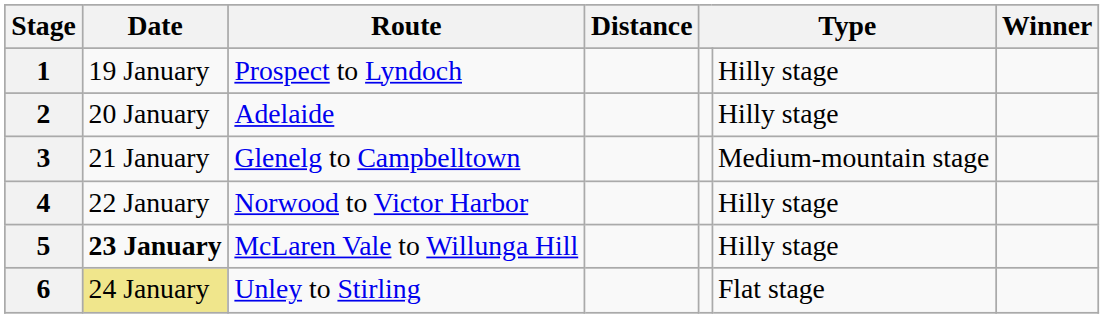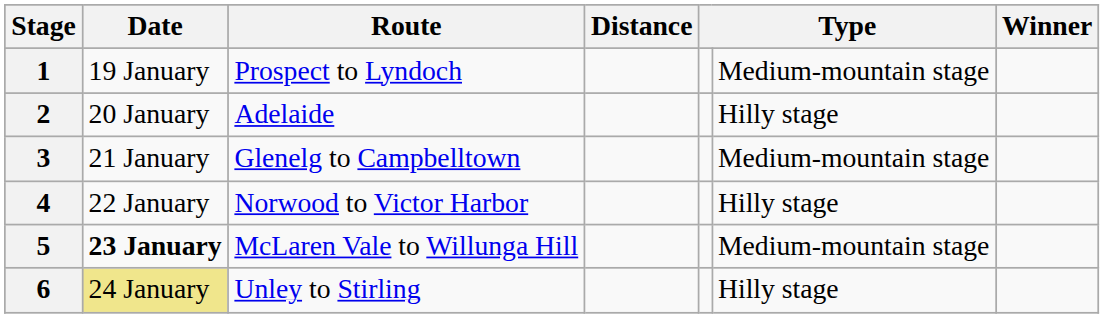 <table class="wikitable">
 <tr>
 <th scope="col">Stage</th>
 <th scope="col">Date</th>
 <th scope="col">Route</th>
 <th scope="col">Distance</th>
 <th colspan="2" scope="col">Type</th>
 <th scope="col">Winner</th>
 </tr>
 <tr>
 <th scope="row">1</th>
 <td>19 January</td>
 <td><a href='#'>Prospect</a> to <a href='#'>Lyndoch</a></td>
 <td style="text-align:center;"></td>
 <td></td>
-<td>Hilly stage</td>
+<td>Medium-mountain stage</td>
 <td></td>
 </tr>
 <tr>
 <th scope="row">2</th>
 <td>20 January</td>
 <td><a href='#'>Adelaide</a></td>
 <td style="text-align:center;"></td>
 <td></td>
 <td>Hilly stage</td>
 <td></td>
 </tr>
 <tr>
 <th scope="row">3</th>
 <td>21 January</td>
 <td><a href='#'>Glenelg</a> to <a href='#'>Campbelltown</a></td>
 <td style="text-align:center;"></td>
 <td></td>
 <td>Medium-mountain stage</td>
 <td></td>
 </tr>
 <tr>
 <th scope="row">4</th>
 <td>22 January</td>
 <td><a href='#'>Norwood</a> to <a href='#'>Victor Harbor</a></td>
 <td style="text-align:center;"></td>
 <td></td>
 <td>Hilly stage</td>
 <td></td>
 </tr>
 <tr>
 <th scope="row">5</th>
 <td><strong>23 January</strong></td>
 <td><a href='#'>McLaren Vale</a> to <a href='#'>Willunga Hill</a></td>
 <td style="text-align:center;"></td>
 <td></td>
-<td>Hilly stage</td>
+<td>Medium-mountain stage</td>
 <td></td>
 </tr>
 <tr>
 <th scope="row">6</th>
 <td style="background: khaki;">24 January</td>
 <td><a href='#'>Unley</a> to <a href='#'>Stirling</a></td>
 <td style="text-align:center;"></td>
 <td></td>
-<td>Flat stage</td>
+<td>Hilly stage</td>
 <td></td>
 </tr>
 </table>
